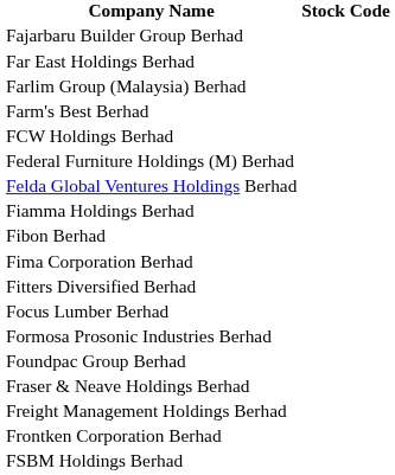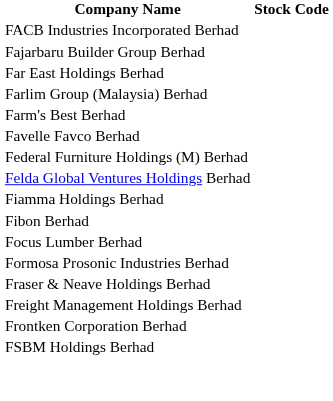 <table style="background:transparent;">
 <tr>
 <th>Company Name</th>
 <th>Stock Code</th>
+</tr>
+<tr>
+<td>FACB Industries Incorporated Berhad</td>
+<td></td>
 </tr>
 <tr>
 <td>Fajarbaru Builder Group Berhad</td>
 <td></td>
 </tr>
 <tr>
 <td>Far East Holdings Berhad</td>
 <td></td>
 </tr>
 <tr>
 <td>Farlim Group (Malaysia) Berhad</td>
 <td></td>
 </tr>
 <tr>
 <td>Farm's Best Berhad</td>
 <td></td>
 </tr>
 <tr>
-<td>FCW Holdings Berhad</td>
+<td>Favelle Favco Berhad</td>
 <td></td>
 </tr>
 <tr>
 <td>Federal Furniture Holdings (M) Berhad</td>
 <td></td>
 </tr>
 <tr>
 <td><a href='#'>Felda Global Ventures Holdings</a> Berhad</td>
 <td></td>
 </tr>
 <tr>
 <td>Fiamma Holdings Berhad</td>
 <td></td>
 </tr>
 <tr>
 <td>Fibon Berhad</td>
 <td></td>
 </tr>
 <tr>
-<td>Fima Corporation Berhad</td>
-<td></td>
-</tr>
-<tr>
-<td>Fitters Diversified Berhad</td>
-<td></td>
-</tr>
-<tr>
 <td>Focus Lumber Berhad</td>
 <td></td>
 </tr>
 <tr>
 <td>Formosa Prosonic Industries Berhad</td>
-<td></td>
-</tr>
-<tr>
-<td>Foundpac Group Berhad</td>
 <td></td>
 </tr>
 <tr>
 <td>Fraser & Neave Holdings Berhad</td>
 <td></td>
 </tr>
 <tr>
 <td>Freight Management Holdings Berhad</td>
 <td></td>
 </tr>
 <tr>
 <td>Frontken Corporation Berhad</td>
 <td></td>
 </tr>
 <tr>
 <td>FSBM Holdings Berhad</td>
 <td></td>
 </tr>
 </table>
